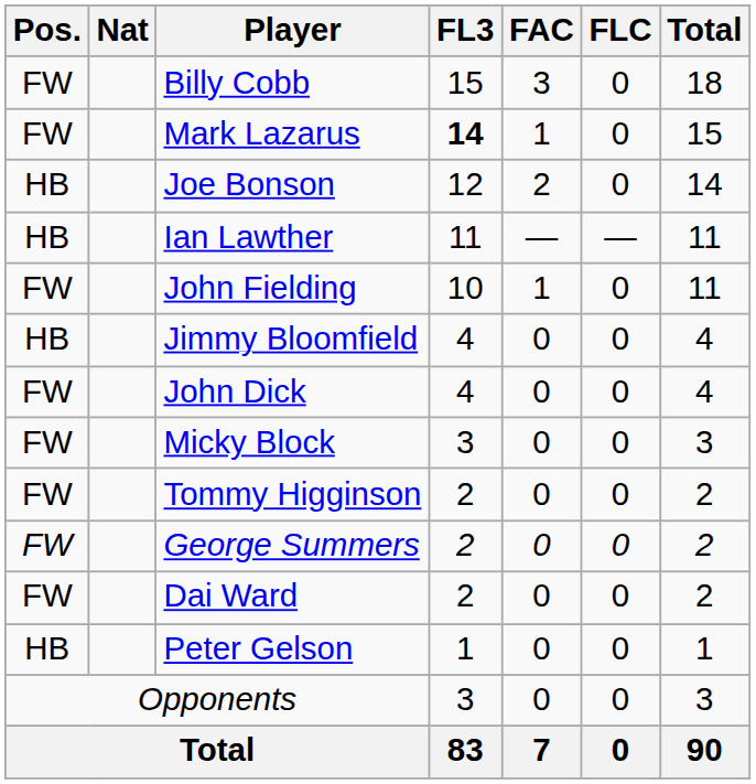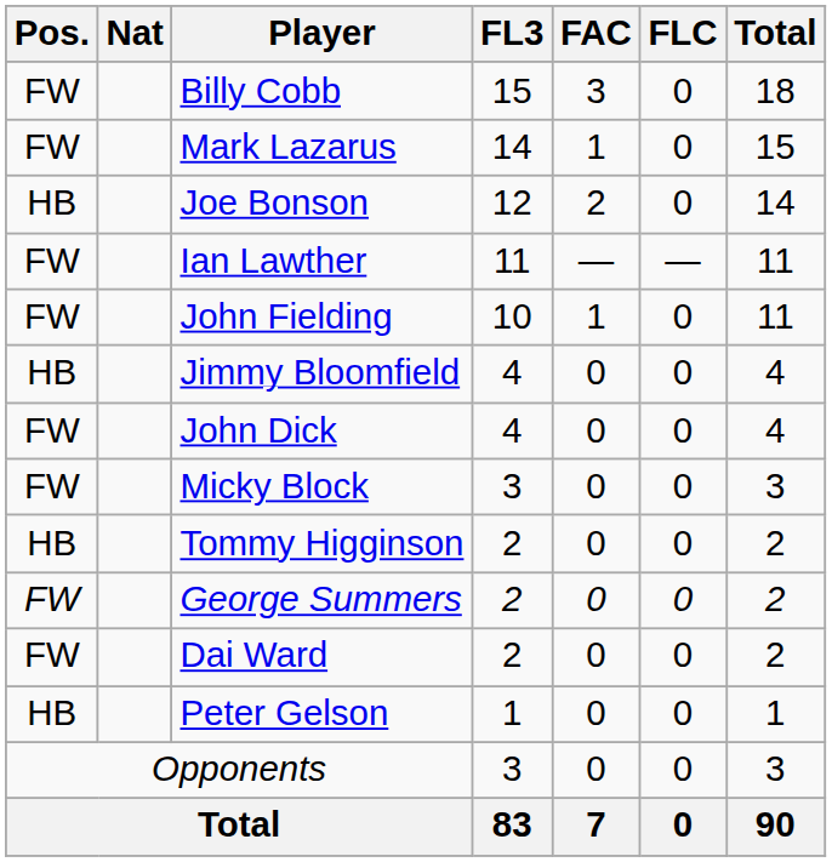 <table class="wikitable" style="text-align:center; border:1px #aaa solid;">
 <tr>
 <th>Pos.</th>
 <th>Nat</th>
 <th>Player</th>
 <th>FL3</th>
 <th>FAC</th>
 <th>FLC</th>
 <th>Total</th>
 </tr>
 <tr>
 <td>FW</td>
 <td></td>
 <td style="text-align:left;"><a href='#'>Billy Cobb</a></td>
 <td>15</td>
 <td>3</td>
 <td>0</td>
 <td>18</td>
 </tr>
 <tr>
 <td>FW</td>
 <td></td>
 <td style="text-align:left;"><a href='#'>Mark Lazarus</a></td>
-<td><strong>14</strong></td>
+<td>14</td>
 <td>1</td>
 <td>0</td>
 <td>15</td>
 </tr>
 <tr>
 <td>HB</td>
 <td></td>
 <td style="text-align:left;"><a href='#'>Joe Bonson</a></td>
 <td>12</td>
 <td>2</td>
 <td>0</td>
 <td>14</td>
 </tr>
 <tr>
-<td>HB</td>
+<td>FW</td>
 <td></td>
 <td style="text-align:left;"><a href='#'>Ian Lawther</a></td>
 <td>11</td>
 <td>—</td>
 <td>—</td>
 <td>11</td>
 </tr>
 <tr>
 <td>FW</td>
 <td></td>
 <td style="text-align:left;"><a href='#'>John Fielding</a></td>
 <td>10</td>
 <td>1</td>
 <td>0</td>
 <td>11</td>
 </tr>
 <tr>
 <td>HB</td>
 <td></td>
 <td style="text-align:left;"><a href='#'>Jimmy Bloomfield</a></td>
 <td>4</td>
 <td>0</td>
 <td>0</td>
 <td>4</td>
 </tr>
 <tr>
 <td>FW</td>
 <td></td>
 <td style="text-align:left;"><a href='#'>John Dick</a></td>
 <td>4</td>
 <td>0</td>
 <td>0</td>
 <td>4</td>
 </tr>
 <tr>
 <td>FW</td>
 <td></td>
 <td style="text-align:left;"><a href='#'>Micky Block</a></td>
 <td>3</td>
 <td>0</td>
 <td>0</td>
 <td>3</td>
 </tr>
 <tr>
-<td>FW</td>
+<td>HB</td>
 <td></td>
 <td style="text-align:left;"><a href='#'>Tommy Higginson</a></td>
 <td>2</td>
 <td>0</td>
 <td>0</td>
 <td>2</td>
 </tr>
 <tr>
 <td><em>FW</em></td>
 <td><em></em></td>
 <td style="text-align:left;"><a href='#'><em>George Summers</em></a></td>
 <td><em>2</em></td>
 <td><em>0</em></td>
 <td><em>0</em></td>
 <td><em>2</em></td>
 </tr>
 <tr>
 <td>FW</td>
 <td></td>
 <td style="text-align:left;"><a href='#'>Dai Ward</a></td>
 <td>2</td>
 <td>0</td>
 <td>0</td>
 <td>2</td>
 </tr>
 <tr>
 <td>HB</td>
 <td></td>
 <td style="text-align:left;"><a href='#'>Peter Gelson</a></td>
 <td>1</td>
 <td>0</td>
 <td>0</td>
 <td>1</td>
 </tr>
 <tr>
 <td colspan="3"><em>Opponents</em></td>
 <td>3</td>
 <td>0</td>
 <td>0</td>
 <td>3</td>
 </tr>
 <tr>
 <th colspan="3">Total</th>
 <th>83</th>
 <th>7</th>
 <th>0</th>
 <th>90</th>
 </tr>
 </table>
